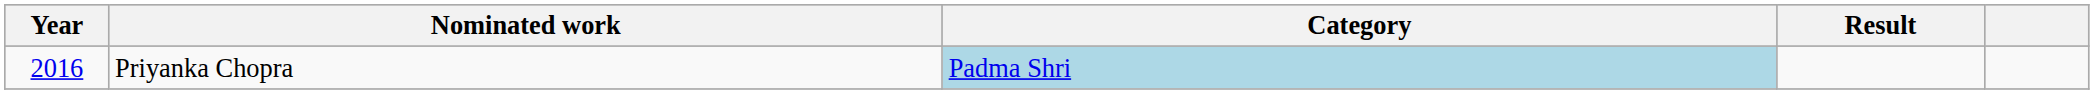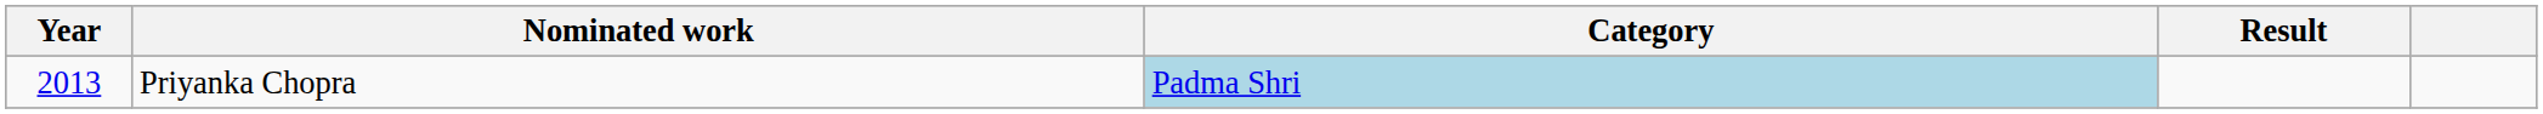 <table class="wikitable sortable" width=100%>
 <tr>
 <th width=5%>Year</th>
 <th width=40%>Nominated work</th>
 <th width=40%>Category</th>
 <th width=10%>Result</th>
 <th width=5%></th>
 </tr>
 <tr>
-<td style="text-align:center;"><a href='#'>2016</a></td>
+<td style="text-align:center;"><a href='#'>2013</a></td>
 <td style="text-align:left;">Priyanka Chopra</td>
 <td style="background: lightblue;"><a href='#'>Padma Shri</a></td>
 <td></td>
 <td style="text-align:center;"></td>
 </tr>
 </table>
